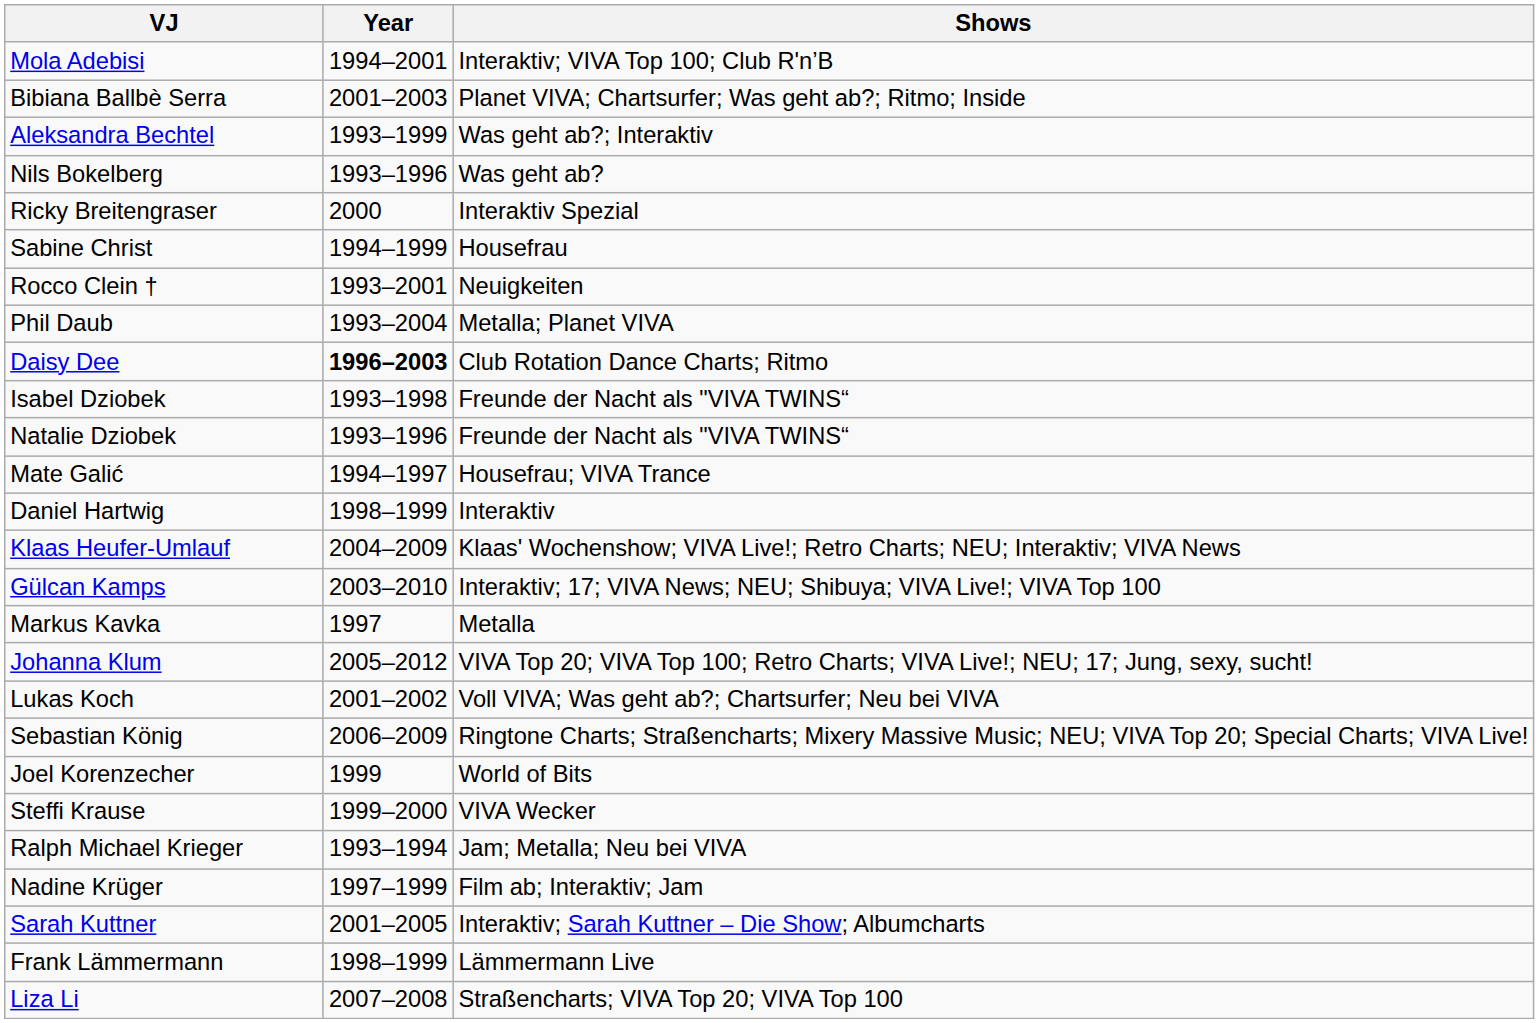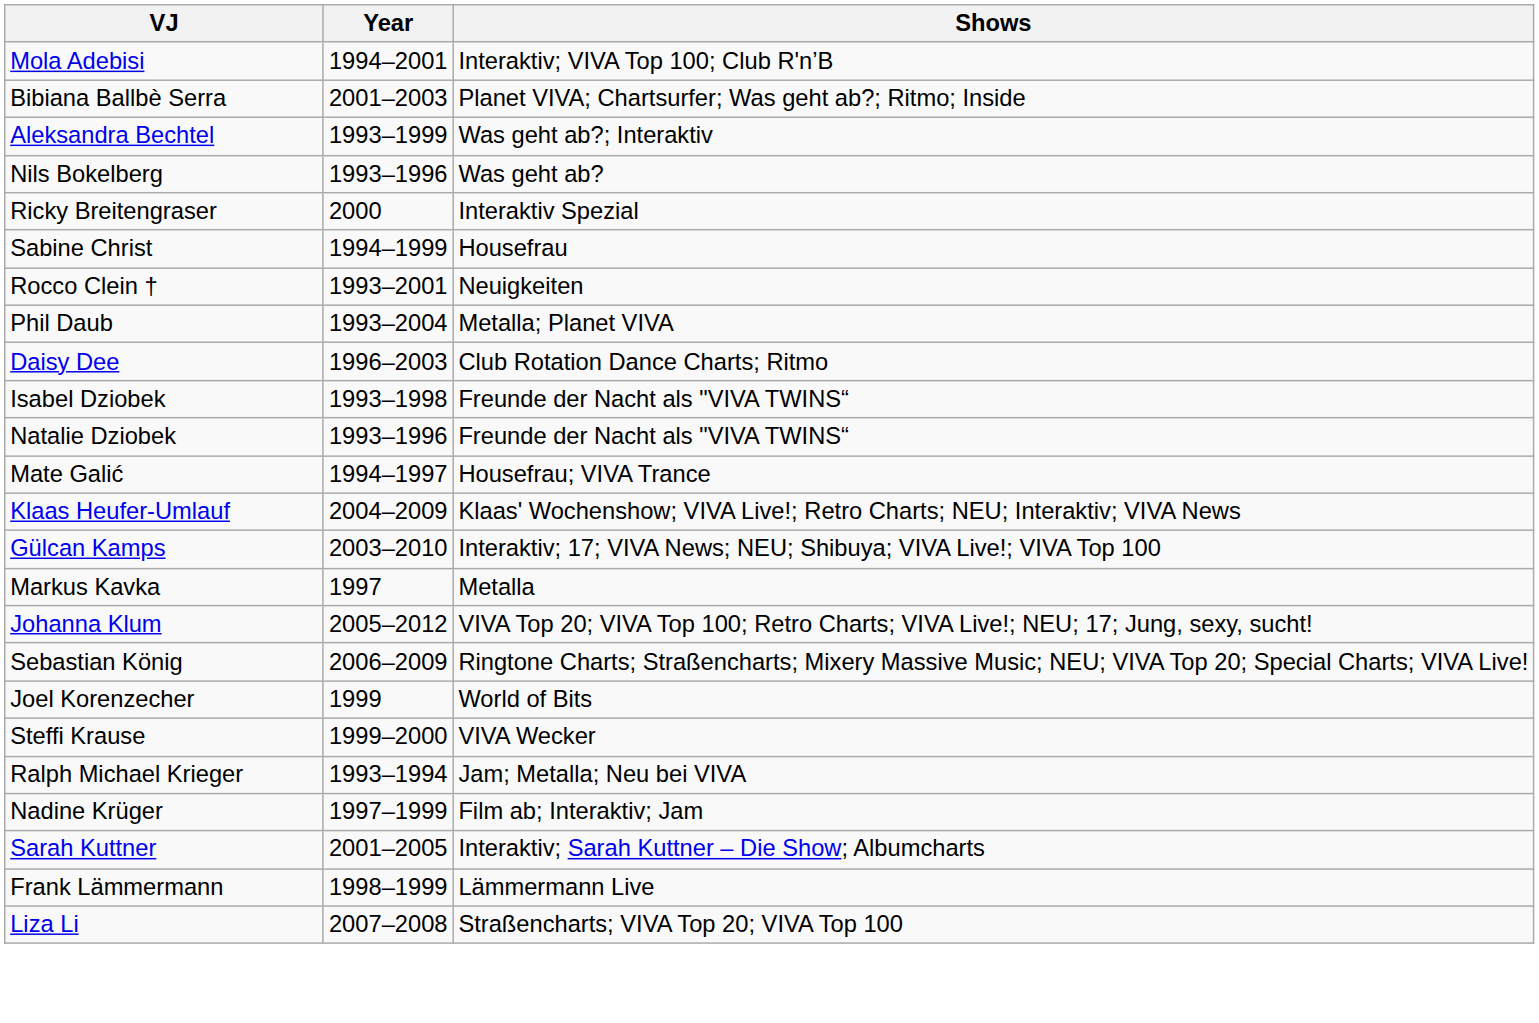 <table class="wikitable sortable">
 <tr>
 <th style="width:13em;">VJ</th>
 <th>Year</th>
 <th>Shows</th>
 </tr>
 <tr>
 <td><a href='#'>Mola Adebisi</a></td>
 <td>1994–2001</td>
 <td>Interaktiv; VIVA Top 100; Club R'n’B</td>
 </tr>
 <tr>
 <td>Bibiana Ballbè Serra</td>
 <td>2001–2003</td>
 <td>Planet VIVA; Chartsurfer; Was geht ab?; Ritmo; Inside</td>
 </tr>
 <tr>
 <td><a href='#'>Aleksandra Bechtel</a></td>
 <td>1993–1999</td>
 <td>Was geht ab?; Interaktiv</td>
 </tr>
 <tr>
 <td>Nils Bokelberg</td>
 <td>1993–1996</td>
 <td>Was geht ab?</td>
 </tr>
 <tr>
 <td>Ricky Breitengraser</td>
 <td>2000</td>
 <td>Interaktiv Spezial</td>
 </tr>
 <tr>
 <td>Sabine Christ</td>
 <td>1994–1999</td>
 <td>Housefrau</td>
 </tr>
 <tr>
 <td>Rocco Clein †<br></td>
 <td>1993–2001</td>
 <td>Neuigkeiten</td>
 </tr>
 <tr>
 <td>Phil Daub</td>
 <td>1993–2004</td>
 <td>Metalla; Planet VIVA</td>
 </tr>
 <tr>
 <td><a href='#'>Daisy Dee</a> <br></td>
-<td><strong>1996–2003</strong></td>
+<td>1996–2003</td>
 <td>Club Rotation Dance Charts; Ritmo</td>
 </tr>
 <tr>
 <td>Isabel Dziobek</td>
 <td>1993–1998</td>
 <td>Freunde der Nacht als "VIVA TWINS“</td>
 </tr>
 <tr>
 <td>Natalie Dziobek</td>
 <td>1993–1996</td>
 <td>Freunde der Nacht als "VIVA TWINS“</td>
 </tr>
 <tr>
 <td>Mate Galić</td>
 <td>1994–1997</td>
 <td>Housefrau; VIVA Trance</td>
-</tr>
-<tr>
-<td>Daniel Hartwig</td>
-<td>1998–1999</td>
-<td>Interaktiv</td>
 </tr>
 <tr>
 <td><a href='#'>Klaas Heufer-Umlauf</a></td>
 <td>2004–2009</td>
 <td>Klaas' Wochenshow; VIVA Live!; Retro Charts; NEU; Interaktiv; VIVA News</td>
 </tr>
 <tr>
 <td><a href='#'>Gülcan Kamps</a></td>
 <td>2003–2010</td>
 <td>Interaktiv; 17; VIVA News; NEU; Shibuya; VIVA Live!; VIVA Top 100</td>
 </tr>
 <tr>
 <td>Markus Kavka</td>
 <td>1997</td>
 <td>Metalla</td>
 </tr>
 <tr>
 <td><a href='#'>Johanna Klum</a></td>
 <td>2005–2012</td>
 <td>VIVA Top 20; VIVA Top 100; Retro Charts; VIVA Live!; NEU; 17; Jung, sexy, sucht!</td>
-</tr>
-<tr>
-<td>Lukas Koch</td>
-<td>2001–2002</td>
-<td>Voll VIVA; Was geht ab?; Chartsurfer; Neu bei VIVA</td>
 </tr>
 <tr>
 <td>Sebastian König</td>
 <td>2006–2009</td>
 <td>Ringtone Charts; Straßencharts; Mixery Massive Music; NEU; VIVA Top 20; Special Charts; VIVA Live!</td>
 </tr>
 <tr>
 <td>Joel Korenzecher</td>
 <td>1999</td>
 <td>World of Bits</td>
 </tr>
 <tr>
 <td>Steffi Krause</td>
 <td>1999–2000</td>
 <td>VIVA Wecker</td>
 </tr>
 <tr>
 <td>Ralph Michael Krieger</td>
 <td>1993–1994</td>
 <td>Jam; Metalla; Neu bei VIVA</td>
 </tr>
 <tr>
 <td>Nadine Krüger</td>
 <td>1997–1999</td>
 <td>Film ab; Interaktiv; Jam</td>
 </tr>
 <tr>
 <td><a href='#'>Sarah Kuttner</a></td>
 <td>2001–2005</td>
 <td>Interaktiv; <a href='#'>Sarah Kuttner – Die Show</a>; Albumcharts</td>
 </tr>
 <tr>
 <td>Frank Lämmermann</td>
 <td>1998–1999</td>
 <td>Lämmermann Live</td>
 </tr>
 <tr>
 <td><a href='#'>Liza Li</a></td>
 <td>2007–2008</td>
 <td>Straßencharts; VIVA Top 20; VIVA Top 100</td>
 </tr>
 </table>
